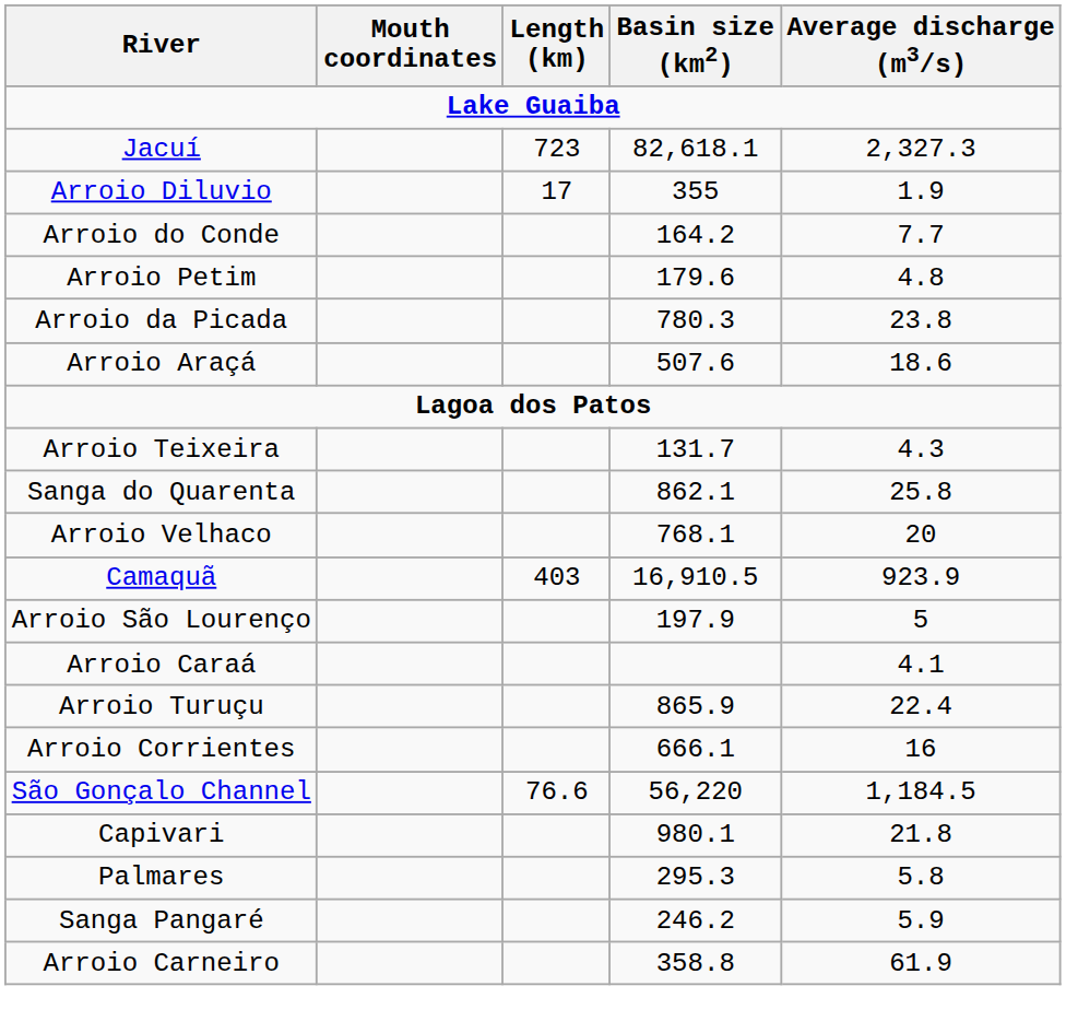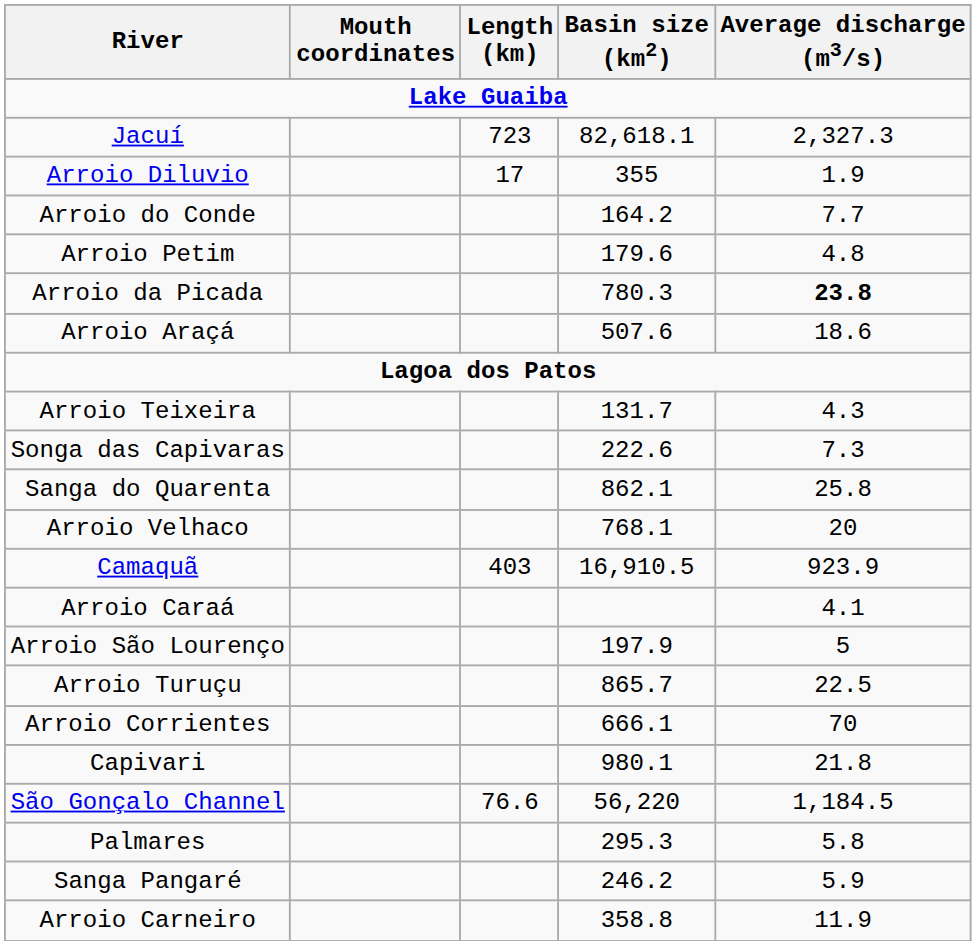 <table class="wikitable" style="text-align:center;">
 <tr>
 <th>River</th>
 <th>Mouth<br>coordinates</th>
 <th>Length<br>(km)</th>
 <th>Basin size<br>(km<sup>2</sup>)</th>
 <th>Average discharge<br>(m<sup>3</sup>/s)</th>
 </tr>
 <tr>
 <td colspan="5"><strong><a href='#'>Lake Guaiba</a></strong></td>
 </tr>
 <tr>
 <td><a href='#'>Jacuí</a></td>
 <td></td>
 <td>723</td>
 <td>82,618.1</td>
 <td>2,327.3</td>
 </tr>
 <tr>
 <td><a href='#'>Arroio Diluvio</a></td>
 <td></td>
 <td>17</td>
 <td>355</td>
 <td>1.9</td>
 </tr>
 <tr>
 <td>Arroio do Conde</td>
 <td></td>
 <td></td>
 <td>164.2</td>
 <td>7.7</td>
 </tr>
 <tr>
 <td>Arroio Petim</td>
 <td></td>
 <td></td>
 <td>179.6</td>
 <td>4.8</td>
 </tr>
 <tr>
 <td>Arroio da Picada</td>
 <td></td>
 <td></td>
 <td>780.3</td>
-<td>23.8</td>
+<td><strong>23.8</strong></td>
 </tr>
 <tr>
 <td>Arroio Araçá</td>
 <td></td>
 <td></td>
 <td>507.6</td>
 <td>18.6</td>
 </tr>
 <tr>
 <td colspan="5"><strong>Lagoa dos Patos</strong></td>
 </tr>
 <tr>
 <td>Arroio Teixeira</td>
 <td></td>
 <td></td>
 <td>131.7</td>
 <td>4.3</td>
+</tr>
+<tr>
+<td>Songa das Capivaras</td>
+<td></td>
+<td></td>
+<td>222.6</td>
+<td>7.3</td>
 </tr>
 <tr>
 <td>Sanga do Quarenta</td>
 <td></td>
 <td></td>
 <td>862.1</td>
 <td>25.8</td>
 </tr>
 <tr>
 <td>Arroio Velhaco</td>
 <td></td>
 <td></td>
 <td>768.1</td>
 <td>20</td>
 </tr>
 <tr>
 <td><a href='#'>Camaquã</a></td>
 <td></td>
 <td>403</td>
 <td>16,910.5</td>
 <td>923.9</td>
 </tr>
 <tr>
+<td>Arroio Caraá</td>
+<td></td>
+<td></td>
+<td></td>
+<td>4.1</td>
+</tr>
+<tr>
 <td>Arroio São Lourenço</td>
 <td></td>
 <td></td>
 <td>197.9</td>
 <td>5</td>
 </tr>
 <tr>
-<td>Arroio Caraá</td>
-<td></td>
-<td></td>
-<td></td>
-<td>4.1</td>
-</tr>
-<tr>
 <td>Arroio Turuçu</td>
 <td></td>
 <td></td>
-<td>865.9</td>
-<td>22.4</td>
+<td>865.7</td>
+<td>22.5</td>
 </tr>
 <tr>
 <td>Arroio Corrientes</td>
 <td></td>
 <td></td>
 <td>666.1</td>
-<td>16</td>
+<td>70</td>
+</tr>
+<tr>
+<td>Capivari</td>
+<td></td>
+<td></td>
+<td>980.1</td>
+<td>21.8</td>
 </tr>
 <tr>
 <td><a href='#'>São Gonçalo Channel</a></td>
 <td></td>
 <td>76.6</td>
 <td>56,220</td>
 <td>1,184.5</td>
-</tr>
-<tr>
-<td>Capivari</td>
-<td></td>
-<td></td>
-<td>980.1</td>
-<td>21.8</td>
 </tr>
 <tr>
 <td>Palmares</td>
 <td></td>
 <td></td>
 <td>295.3</td>
 <td>5.8</td>
 </tr>
 <tr>
 <td>Sanga Pangaré</td>
 <td></td>
 <td></td>
 <td>246.2</td>
 <td>5.9</td>
 </tr>
 <tr>
 <td>Arroio Carneiro</td>
 <td></td>
 <td></td>
 <td>358.8</td>
-<td>61.9</td>
+<td>11.9</td>
 </tr>
 </table>
